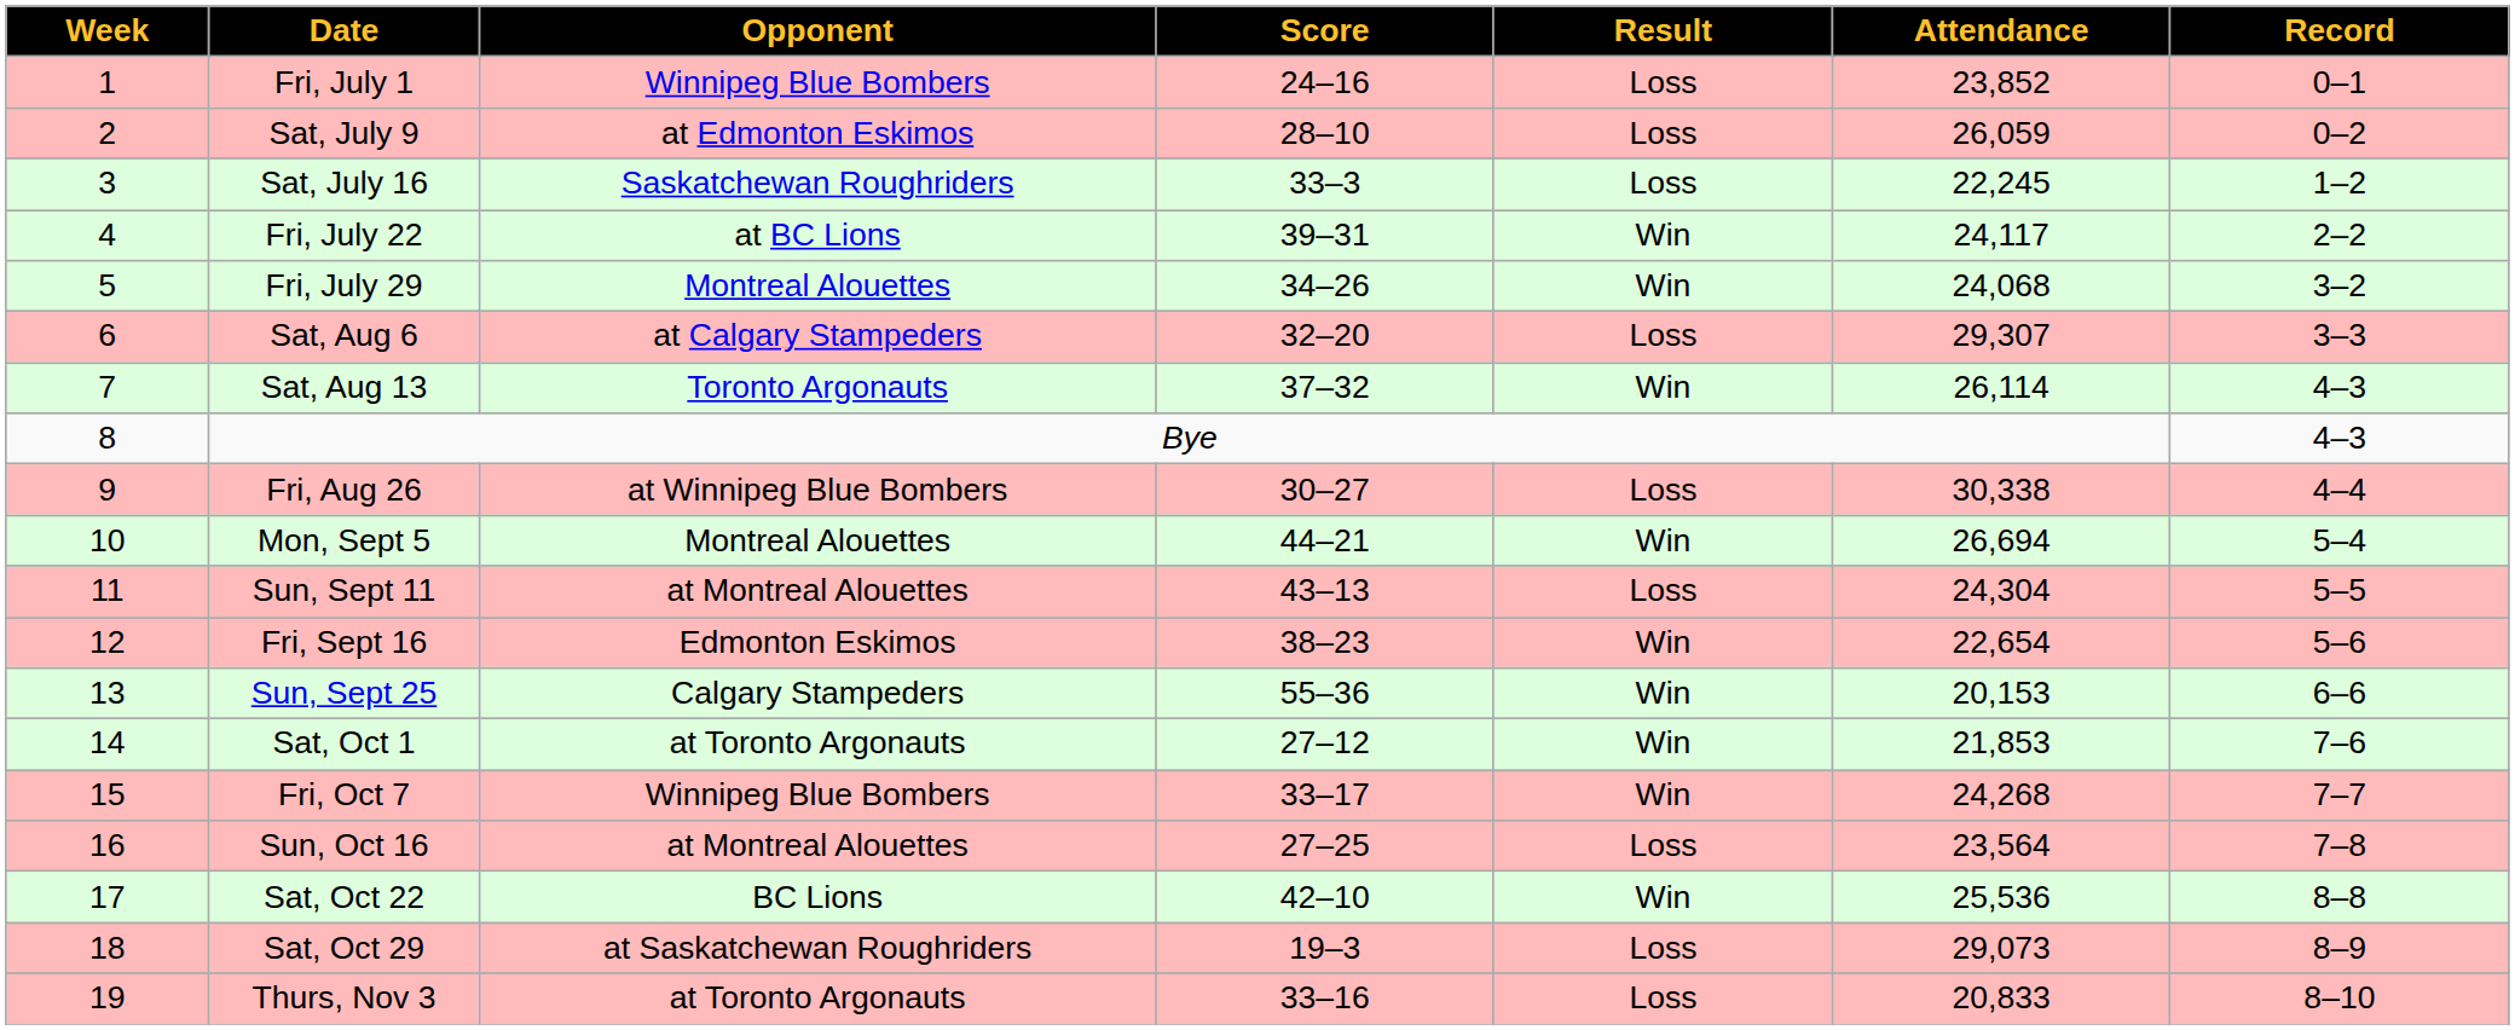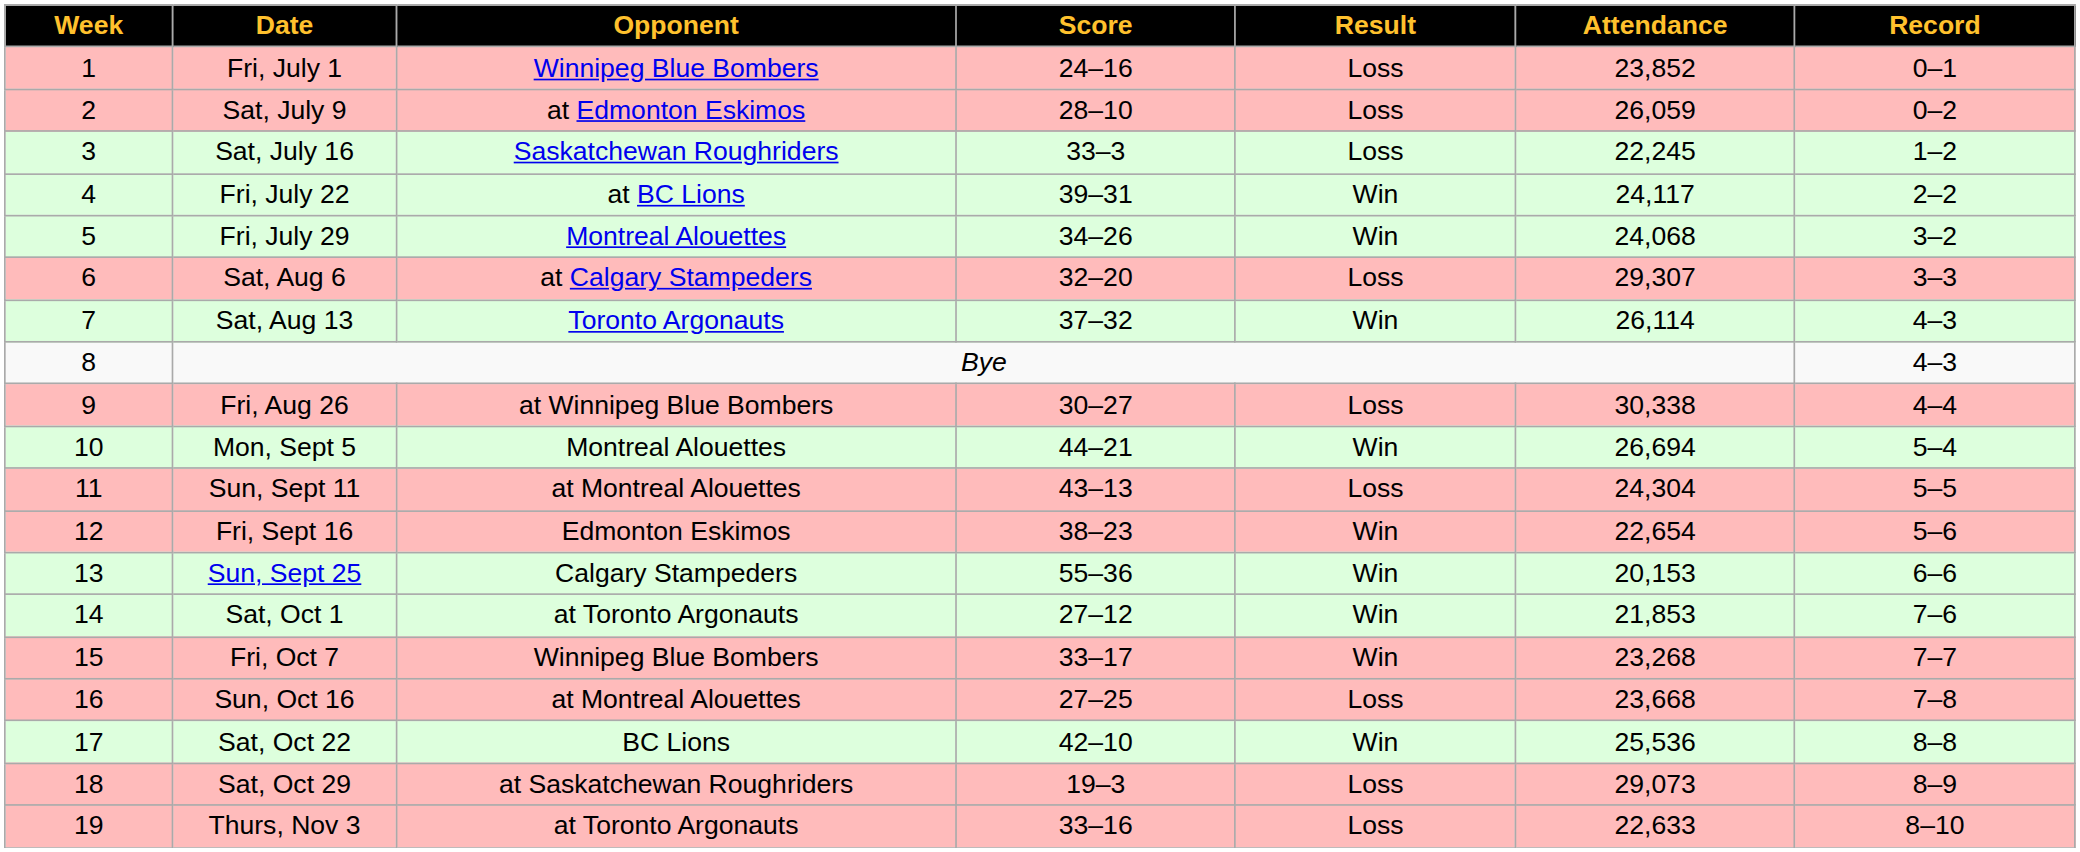 <table class="wikitable sortable">
 <tr>
 <th style="background:black; color:#ffc12d; width:6%;">Week</th>
 <th style="background:black; color:#ffc12d; width:8%;">Date</th>
 <th style="background:black; color:#ffc12d; width:20%;">Opponent</th>
 <th style="background:black; color:#ffc12d; width:10%;">Score</th>
 <th style="background:black; color:#ffc12d; width:10%;">Result</th>
 <th style="background:black; color:#ffc12d; width:10%;">Attendance</th>
 <th style="background:black; color:#ffc12d; width:10%;">Record</th>
 </tr>
 <tr style="text-align:center; background:#fbb;">
 <td>1</td>
 <td>Fri, July 1</td>
 <td><a href='#'>Winnipeg Blue Bombers</a></td>
 <td>24–16</td>
 <td>Loss</td>
 <td>23,852</td>
 <td>0–1</td>
 </tr>
 <tr style="text-align:center; background:#fbb;">
 <td>2</td>
 <td>Sat, July 9</td>
 <td>at <a href='#'>Edmonton Eskimos</a></td>
 <td>28–10</td>
 <td>Loss</td>
 <td>26,059</td>
 <td>0–2</td>
 </tr>
 <tr style="text-align:center; background:#dfd;">
 <td>3</td>
 <td>Sat, July 16</td>
 <td><a href='#'>Saskatchewan Roughriders</a></td>
 <td>33–3</td>
 <td>Loss</td>
 <td>22,245</td>
 <td>1–2</td>
 </tr>
 <tr style="text-align:center; background:#dfd;">
 <td>4</td>
 <td>Fri, July 22</td>
 <td>at <a href='#'>BC Lions</a></td>
 <td>39–31</td>
 <td>Win</td>
 <td>24,117</td>
 <td>2–2</td>
 </tr>
 <tr style="text-align:center; background:#dfd;">
 <td>5</td>
 <td>Fri, July 29</td>
 <td><a href='#'>Montreal Alouettes</a></td>
 <td>34–26</td>
 <td>Win</td>
 <td>24,068</td>
 <td>3–2</td>
 </tr>
 <tr style="text-align:center; background:#fbb;">
 <td>6</td>
 <td>Sat, Aug 6</td>
 <td>at <a href='#'>Calgary Stampeders</a></td>
 <td>32–20</td>
 <td>Loss</td>
 <td>29,307</td>
 <td>3–3</td>
 </tr>
 <tr style="text-align:center; background:#dfd;">
 <td>7</td>
 <td>Sat, Aug 13</td>
 <td><a href='#'>Toronto Argonauts</a></td>
 <td>37–32</td>
 <td>Win</td>
 <td>26,114</td>
 <td>4–3</td>
 </tr>
 <tr style="text-align:center;">
 <td>8</td>
 <td colspan="5" style="text-align:center;"><em>Bye</em></td>
 <td>4–3</td>
 </tr>
 <tr style="text-align:center; background:#fbb;">
 <td>9</td>
 <td>Fri, Aug 26</td>
 <td>at Winnipeg Blue Bombers</td>
 <td>30–27</td>
 <td>Loss</td>
 <td>30,338</td>
 <td>4–4</td>
 </tr>
 <tr style="text-align:center; background:#dfd;">
 <td>10</td>
 <td>Mon, Sept 5</td>
 <td>Montreal Alouettes</td>
 <td>44–21</td>
 <td>Win</td>
 <td>26,694</td>
 <td>5–4</td>
 </tr>
 <tr style="text-align:center; background:#fbb;">
 <td>11</td>
 <td>Sun, Sept 11</td>
 <td>at Montreal Alouettes</td>
 <td>43–13</td>
 <td>Loss</td>
 <td>24,304</td>
 <td>5–5</td>
 </tr>
 <tr style="text-align:center; background:#fbb;">
 <td>12</td>
 <td>Fri, Sept 16</td>
 <td>Edmonton Eskimos</td>
 <td>38–23</td>
 <td>Win</td>
 <td>22,654</td>
 <td>5–6</td>
 </tr>
 <tr style="text-align:center; background:#dfd;">
 <td>13</td>
 <td><a href='#'>Sun, Sept 25</a></td>
 <td>Calgary Stampeders</td>
 <td>55–36</td>
 <td>Win</td>
 <td>20,153</td>
 <td>6–6</td>
 </tr>
 <tr style="text-align:center; background:#dfd;">
 <td>14</td>
 <td>Sat, Oct 1</td>
 <td>at Toronto Argonauts</td>
 <td>27–12</td>
 <td>Win</td>
 <td>21,853</td>
 <td>7–6</td>
 </tr>
 <tr style="text-align:center; background:#fbb;">
 <td>15</td>
 <td>Fri, Oct 7</td>
 <td>Winnipeg Blue Bombers</td>
 <td>33–17</td>
 <td>Win</td>
-<td>24,268</td>
+<td>23,268</td>
 <td>7–7</td>
 </tr>
 <tr style="text-align:center; background:#fbb;">
 <td>16</td>
 <td>Sun, Oct 16</td>
 <td>at Montreal Alouettes</td>
 <td>27–25</td>
 <td>Loss</td>
-<td>23,564</td>
+<td>23,668</td>
 <td>7–8</td>
 </tr>
 <tr style="text-align:center; background:#dfd;">
 <td>17</td>
 <td>Sat, Oct 22</td>
 <td>BC Lions</td>
 <td>42–10</td>
 <td>Win</td>
 <td>25,536</td>
 <td>8–8</td>
 </tr>
 <tr style="text-align:center; background:#fbb;">
 <td>18</td>
 <td>Sat, Oct 29</td>
 <td>at Saskatchewan Roughriders</td>
 <td>19–3</td>
 <td>Loss</td>
 <td>29,073</td>
 <td>8–9</td>
 </tr>
 <tr style="text-align:center; background:#fbb;">
 <td>19</td>
 <td>Thurs, Nov 3</td>
 <td>at Toronto Argonauts</td>
 <td>33–16</td>
 <td>Loss</td>
-<td>20,833</td>
+<td>22,633</td>
 <td>8–10</td>
 </tr>
 </table>
